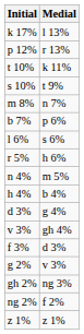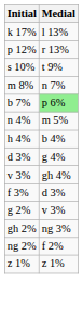 <table class="wikitable sortable">
 <tr>
 <th>Initial</th>
 <th>Medial</th>
 </tr>
 <tr>
 <td>k 17%</td>
 <td>l 13%</td>
 </tr>
 <tr>
 <td>p 12%</td>
 <td>r 13%</td>
 </tr>
 <tr>
-<td>t 10%</td>
-<td>k 11%</td>
-</tr>
-<tr>
 <td>s 10%</td>
 <td>t 9%</td>
 </tr>
 <tr>
 <td>m 8%</td>
 <td>n 7%</td>
 </tr>
 <tr>
 <td>b 7%</td>
-<td>p 6%</td>
-</tr>
-<tr>
-<td>l 6%</td>
-<td>s 6%</td>
-</tr>
-<tr>
-<td>r 5%</td>
-<td>h 6%</td>
+<td style="background: lightgreen;">p 6%</td>
 </tr>
 <tr>
 <td>n 4%</td>
 <td>m 5%</td>
 </tr>
 <tr>
 <td>h 4%</td>
 <td>b 4%</td>
 </tr>
 <tr>
 <td>d 3%</td>
 <td>g 4%</td>
 </tr>
 <tr>
 <td>v 3%</td>
 <td>gh 4%</td>
 </tr>
 <tr>
 <td>f 3%</td>
 <td>d 3%</td>
 </tr>
 <tr>
 <td>g 2%</td>
 <td>v 3%</td>
 </tr>
 <tr>
 <td>gh 2%</td>
 <td>ng 3%</td>
 </tr>
 <tr>
 <td>ng 2%</td>
 <td>f 2%</td>
 </tr>
 <tr>
 <td>z 1%</td>
 <td>z 1%</td>
 </tr>
 </table>
